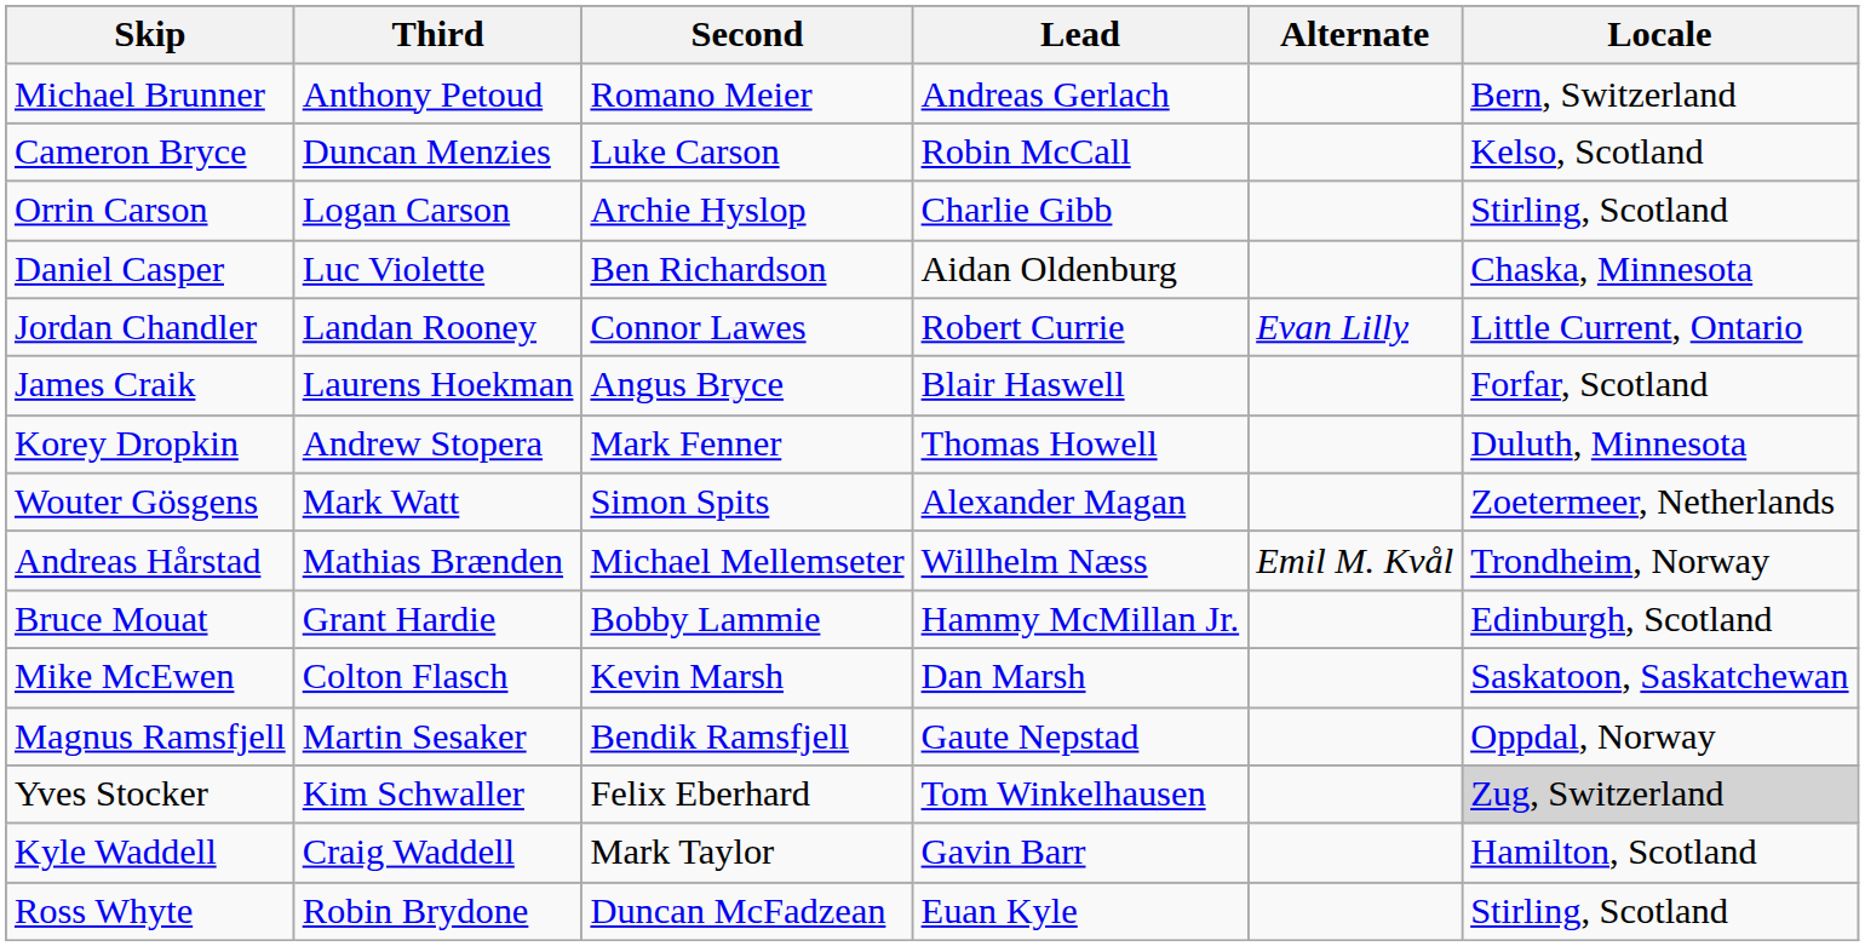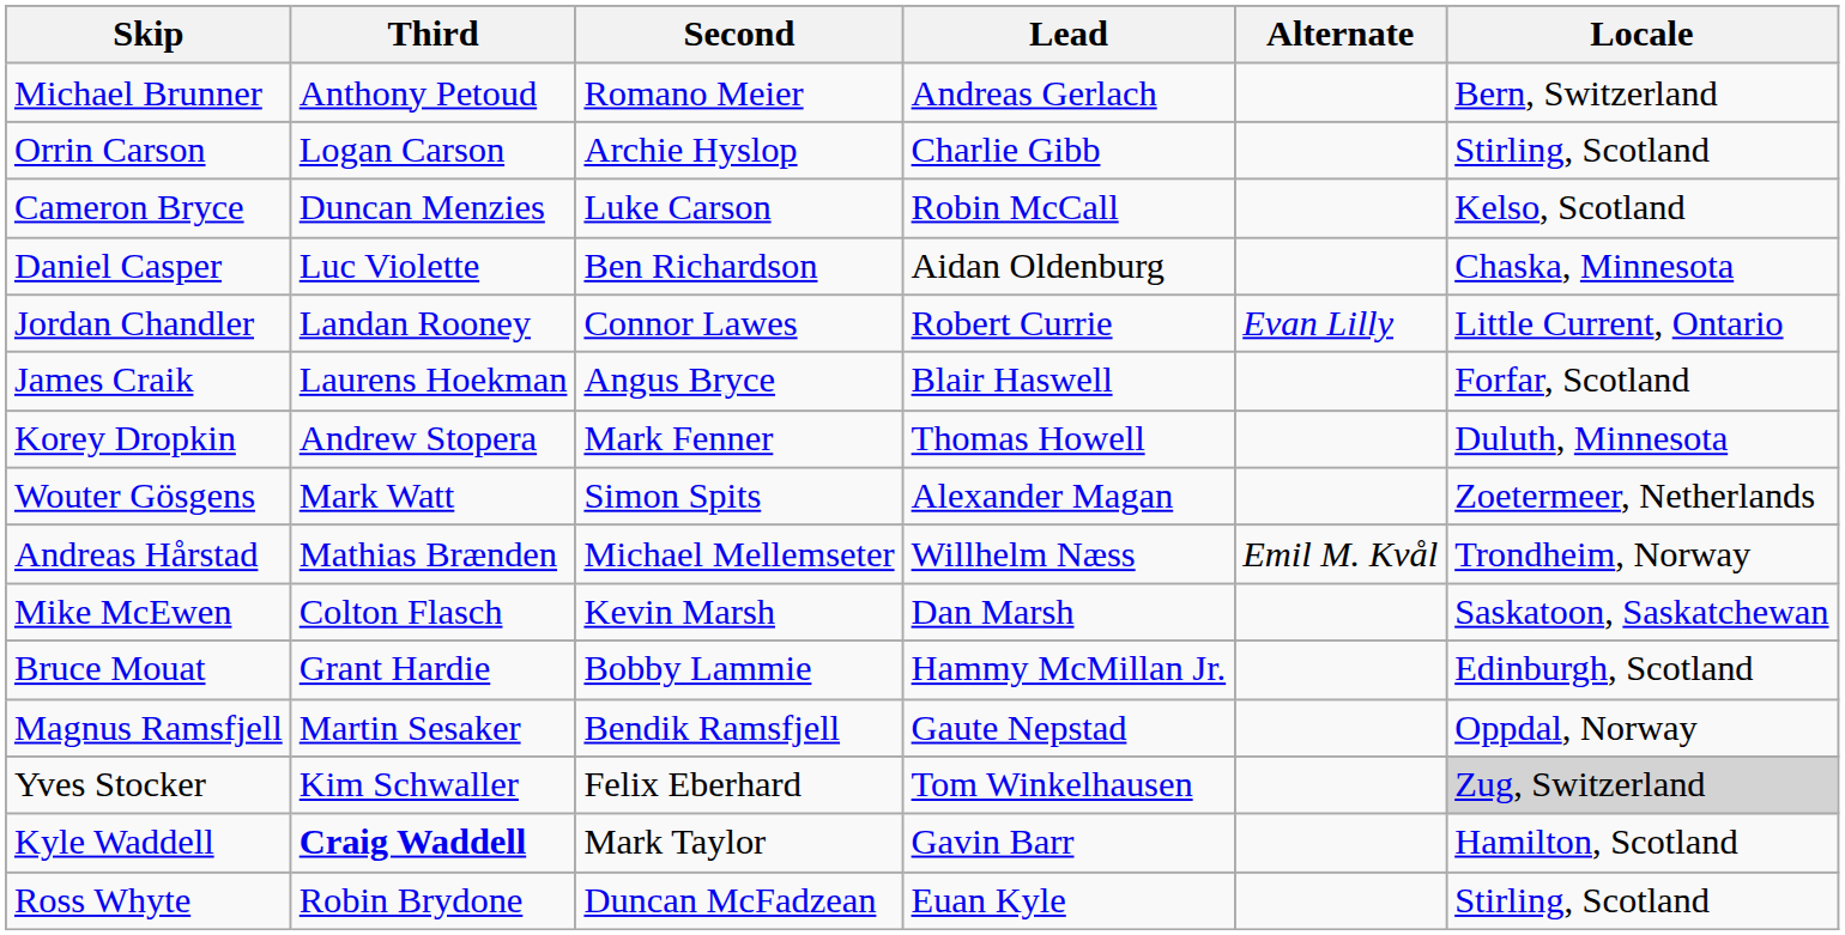 <table class=wikitable>
 <tr>
 <th scope="col">Skip</th>
 <th scope="col">Third</th>
 <th scope="col">Second</th>
 <th scope="col">Lead</th>
 <th scope="col">Alternate</th>
 <th scope="col">Locale</th>
 </tr>
 <tr>
 <td><a href='#'>Michael Brunner</a></td>
 <td><a href='#'>Anthony Petoud</a></td>
 <td><a href='#'>Romano Meier</a></td>
 <td><a href='#'>Andreas Gerlach</a></td>
 <td></td>
 <td> <a href='#'>Bern</a>, Switzerland</td>
 </tr>
 <tr>
+<td><a href='#'>Orrin Carson</a></td>
+<td><a href='#'>Logan Carson</a></td>
+<td><a href='#'>Archie Hyslop</a></td>
+<td><a href='#'>Charlie Gibb</a></td>
+<td></td>
+<td> <a href='#'>Stirling</a>, Scotland</td>
+</tr>
+<tr>
 <td><a href='#'>Cameron Bryce</a></td>
 <td><a href='#'>Duncan Menzies</a></td>
 <td><a href='#'>Luke Carson</a></td>
 <td><a href='#'>Robin McCall</a></td>
 <td></td>
 <td> <a href='#'>Kelso</a>, Scotland</td>
-</tr>
-<tr>
-<td><a href='#'>Orrin Carson</a></td>
-<td><a href='#'>Logan Carson</a></td>
-<td><a href='#'>Archie Hyslop</a></td>
-<td><a href='#'>Charlie Gibb</a></td>
-<td></td>
-<td> <a href='#'>Stirling</a>, Scotland</td>
 </tr>
 <tr>
 <td><a href='#'>Daniel Casper</a></td>
 <td><a href='#'>Luc Violette</a></td>
 <td><a href='#'>Ben Richardson</a></td>
 <td>Aidan Oldenburg</td>
 <td></td>
 <td> <a href='#'>Chaska</a>, <a href='#'>Minnesota</a></td>
 </tr>
 <tr>
 <td><a href='#'>Jordan Chandler</a></td>
 <td><a href='#'>Landan Rooney</a></td>
 <td><a href='#'>Connor Lawes</a></td>
 <td><a href='#'>Robert Currie</a></td>
 <td><em><a href='#'>Evan Lilly</a></em></td>
 <td> <a href='#'>Little Current</a>, <a href='#'>Ontario</a></td>
 </tr>
 <tr>
 <td><a href='#'>James Craik</a></td>
 <td><a href='#'>Laurens Hoekman</a></td>
 <td><a href='#'>Angus Bryce</a></td>
 <td><a href='#'>Blair Haswell</a></td>
 <td></td>
 <td> <a href='#'>Forfar</a>, Scotland</td>
 </tr>
 <tr>
 <td><a href='#'>Korey Dropkin</a></td>
 <td><a href='#'>Andrew Stopera</a></td>
 <td><a href='#'>Mark Fenner</a></td>
 <td><a href='#'>Thomas Howell</a></td>
 <td></td>
 <td> <a href='#'>Duluth</a>, <a href='#'>Minnesota</a></td>
 </tr>
 <tr>
 <td><a href='#'>Wouter Gösgens</a></td>
 <td><a href='#'>Mark Watt</a></td>
 <td><a href='#'>Simon Spits</a></td>
 <td><a href='#'>Alexander Magan</a></td>
 <td></td>
 <td> <a href='#'>Zoetermeer</a>, Netherlands</td>
 </tr>
 <tr>
 <td><a href='#'>Andreas Hårstad</a></td>
 <td><a href='#'>Mathias Brænden</a></td>
 <td><a href='#'>Michael Mellemseter</a></td>
 <td><a href='#'>Willhelm Næss</a></td>
 <td><em>Emil M. Kvål</em></td>
 <td> <a href='#'>Trondheim</a>, Norway</td>
 </tr>
 <tr>
+<td><a href='#'>Mike McEwen</a></td>
+<td><a href='#'>Colton Flasch</a></td>
+<td><a href='#'>Kevin Marsh</a></td>
+<td><a href='#'>Dan Marsh</a></td>
+<td></td>
+<td> <a href='#'>Saskatoon</a>, <a href='#'>Saskatchewan</a></td>
+</tr>
+<tr>
 <td><a href='#'>Bruce Mouat</a></td>
 <td><a href='#'>Grant Hardie</a></td>
 <td><a href='#'>Bobby Lammie</a></td>
 <td><a href='#'>Hammy McMillan Jr.</a></td>
 <td></td>
 <td> <a href='#'>Edinburgh</a>, Scotland</td>
-</tr>
-<tr>
-<td><a href='#'>Mike McEwen</a></td>
-<td><a href='#'>Colton Flasch</a></td>
-<td><a href='#'>Kevin Marsh</a></td>
-<td><a href='#'>Dan Marsh</a></td>
-<td></td>
-<td> <a href='#'>Saskatoon</a>, <a href='#'>Saskatchewan</a></td>
 </tr>
 <tr>
 <td><a href='#'>Magnus Ramsfjell</a></td>
 <td><a href='#'>Martin Sesaker</a></td>
 <td><a href='#'>Bendik Ramsfjell</a></td>
 <td><a href='#'>Gaute Nepstad</a></td>
 <td></td>
 <td> <a href='#'>Oppdal</a>, Norway</td>
 </tr>
 <tr>
 <td>Yves Stocker</td>
 <td><a href='#'>Kim Schwaller</a></td>
 <td>Felix Eberhard</td>
 <td><a href='#'>Tom Winkelhausen</a></td>
 <td></td>
 <td style="background: lightgrey;"> <a href='#'>Zug</a>, Switzerland</td>
 </tr>
 <tr>
 <td><a href='#'>Kyle Waddell</a></td>
-<td><a href='#'>Craig Waddell</a></td>
+<td><strong><a href='#'>Craig Waddell</a></strong></td>
 <td>Mark Taylor</td>
 <td><a href='#'>Gavin Barr</a></td>
 <td></td>
 <td> <a href='#'>Hamilton</a>, Scotland</td>
 </tr>
 <tr>
 <td><a href='#'>Ross Whyte</a></td>
 <td><a href='#'>Robin Brydone</a></td>
 <td><a href='#'>Duncan McFadzean</a></td>
 <td><a href='#'>Euan Kyle</a></td>
 <td></td>
 <td> <a href='#'>Stirling</a>, Scotland</td>
 </tr>
 </table>
